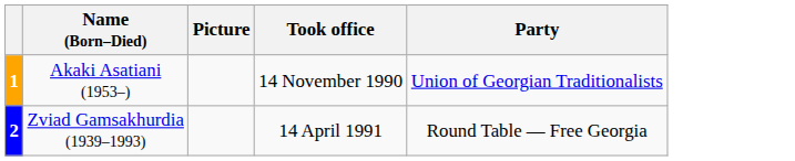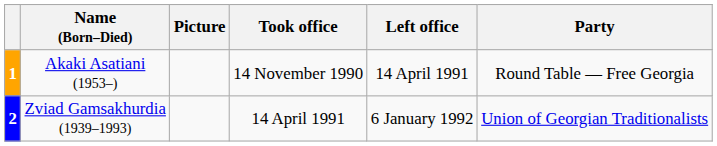 <table class="wikitable" style="text-align:center">
 <tr>
 <th></th>
 <th>Name<br><small>(Born–Died)</small></th>
 <th>Picture</th>
 <th>Took office</th>
+<th>Left office</th>
 <th>Party</th>
 </tr>
 <tr>
 <th style="background:Orange; color:white;">1</th>
 <td><a href='#'>Akaki Asatiani</a><br><small>(1953–)</small></td>
 <td></td>
 <td>14 November 1990</td>
-<td><a href='#'>Union of Georgian Traditionalists</a></td>
+<td>14 April 1991</td>
+<td>Round Table — Free Georgia</td>
 </tr>
 <tr>
 <th style="background:Blue; color:white;">2</th>
 <td><a href='#'>Zviad Gamsakhurdia</a><br><small>(1939–1993)</small></td>
 <td></td>
 <td>14 April 1991</td>
-<td>Round Table — Free Georgia</td>
+<td>6 January 1992</td>
+<td><a href='#'>Union of Georgian Traditionalists</a></td>
 </tr>
 </table>
